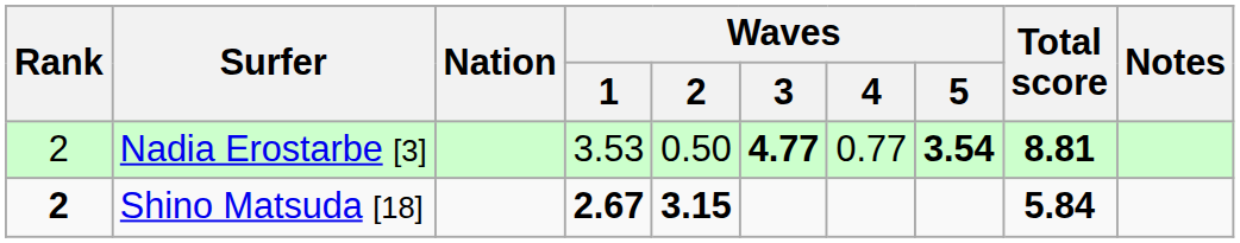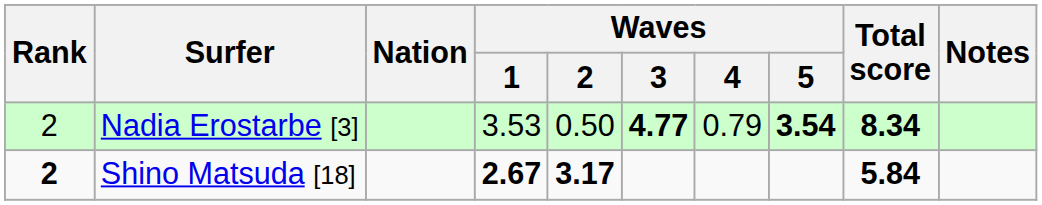 <table class="wikitable sortable" style="text-align:center">
 <tr>
 <th rowspan=2>Rank</th>
 <th rowspan=2>Surfer</th>
 <th rowspan=2>Nation</th>
 <th colspan=5>Waves</th>
 <th rowspan=2>Total<br>score</th>
 <th rowspan=2>Notes</th>
 </tr>
 <tr>
 <th>1</th>
 <th>2</th>
 <th>3</th>
 <th>4</th>
 <th>5</th>
 </tr>
 <tr bgcolor=ccffcc>
 <td>2</td>
 <td align=left><a href='#'>Nadia Erostarbe</a> <small>[3]</small></td>
 <td align=left></td>
 <td>3.53</td>
 <td>0.50</td>
 <td><strong>4.77</strong></td>
-<td>0.77</td>
+<td>0.79</td>
 <td><strong>3.54</strong></td>
-<td><strong>8.81</strong></td>
+<td><strong>8.34</strong></td>
 <td></td>
 </tr>
 <tr>
 <td><strong>2</strong></td>
 <td align=left><a href='#'>Shino Matsuda</a> <small>[18]</small></td>
 <td align=left></td>
 <td><strong>2.67</strong></td>
-<td><strong>3.15</strong></td>
+<td><strong>3.17</strong></td>
 <td></td>
 <td></td>
 <td></td>
 <td><strong>5.84</strong></td>
 <td></td>
 </tr>
 </table>
